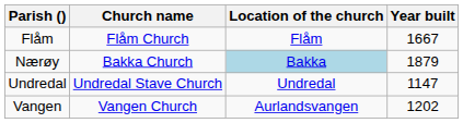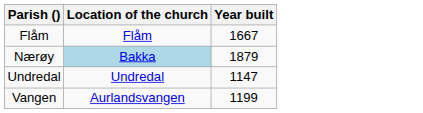 <table class="wikitable" style="text-align:center">
 <tr>
 <th>Parish ()</th>
-<th>Church name</th>
 <th>Location of the church</th>
 <th>Year built</th>
 </tr>
 <tr>
 <td>Flåm</td>
-<td><a href='#'>Flåm Church</a></td>
 <td><a href='#'>Flåm</a></td>
 <td>1667</td>
 </tr>
 <tr>
 <td>Nærøy</td>
-<td><a href='#'>Bakka Church</a></td>
 <td style="background: lightblue;"><a href='#'>Bakka</a></td>
 <td>1879</td>
 </tr>
 <tr>
 <td>Undredal</td>
-<td><a href='#'>Undredal Stave Church</a></td>
 <td><a href='#'>Undredal</a></td>
 <td>1147</td>
 </tr>
 <tr>
 <td>Vangen</td>
-<td><a href='#'>Vangen Church</a></td>
 <td><a href='#'>Aurlandsvangen</a></td>
-<td>1202</td>
+<td>1199</td>
 </tr>
 </table>
